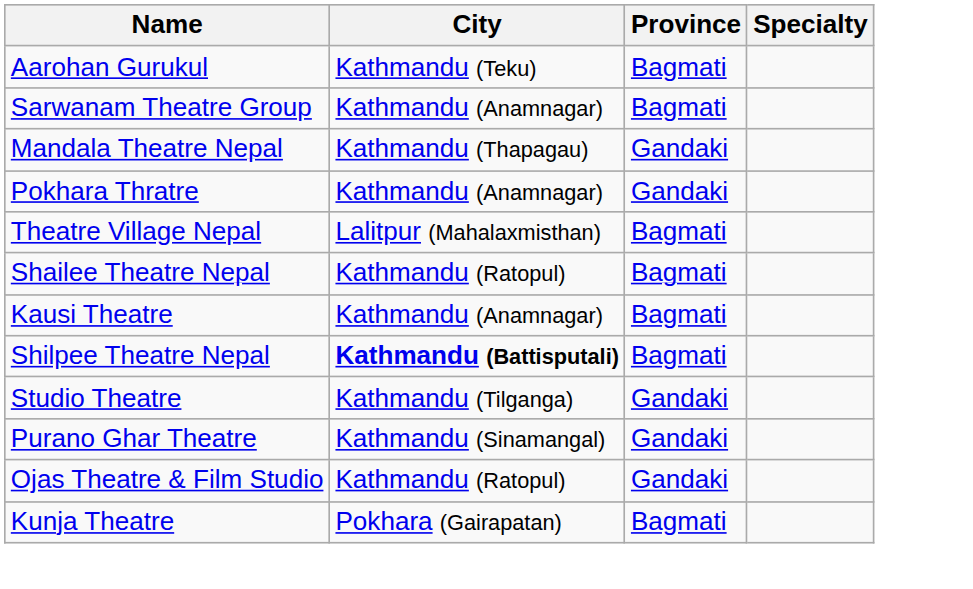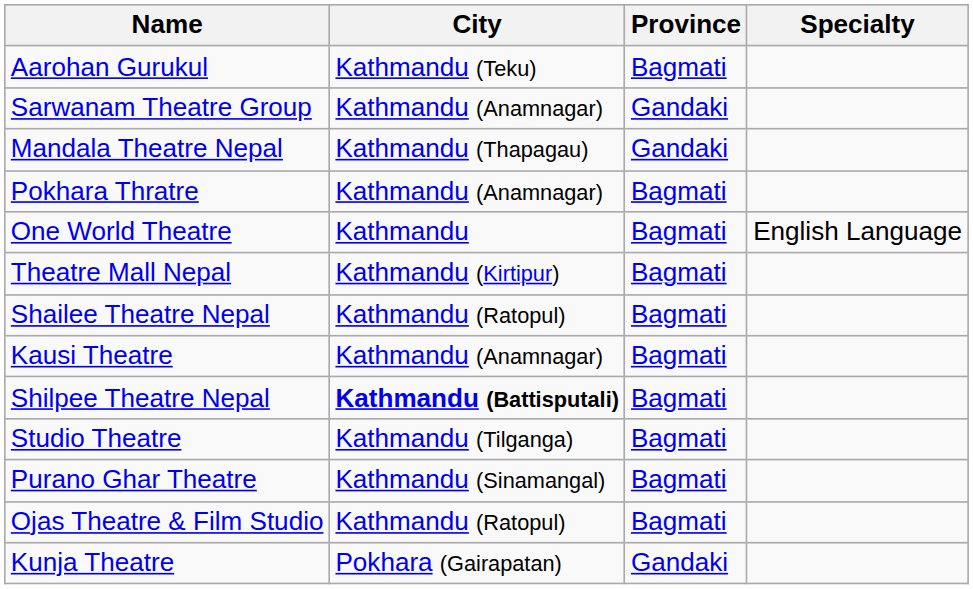 <table class="wikitable sortable">
 <tr>
 <th>Name</th>
 <th>City</th>
 <th>Province</th>
 <th>Specialty</th>
 </tr>
 <tr>
 <td><a href='#'>Aarohan Gurukul</a></td>
 <td><a href='#'>Kathmandu</a> <small>(Teku)</small></td>
 <td><a href='#'>Bagmati</a></td>
 <td></td>
 </tr>
 <tr>
 <td><a href='#'>Sarwanam Theatre Group</a></td>
 <td><a href='#'>Kathmandu</a> <small>(Anamnagar)</small></td>
-<td><a href='#'>Bagmati</a></td>
+<td><a href='#'>Gandaki</a></td>
 <td></td>
 </tr>
 <tr>
 <td><a href='#'>Mandala Theatre Nepal</a></td>
 <td><a href='#'>Kathmandu</a> <small>(Thapagau)</small></td>
 <td><a href='#'>Gandaki</a></td>
 <td></td>
 </tr>
 <tr>
 <td><a href='#'>Pokhara Thratre</a></td>
 <td><a href='#'>Kathmandu</a> <small>(Anamnagar)</small></td>
-<td><a href='#'>Gandaki</a></td>
+<td><a href='#'>Bagmati</a></td>
 <td></td>
 </tr>
 <tr>
-<td><a href='#'>Theatre Village Nepal</a></td>
-<td><a href='#'>Lalitpur</a> <small>(Mahalaxmisthan)</small></td>
+<td><a href='#'>One World Theatre</a></td>
+<td><a href='#'>Kathmandu</a></td>
+<td><a href='#'>Bagmati</a></td>
+<td>English Language</td>
+</tr>
+<tr>
+<td><a href='#'>Theatre Mall Nepal</a></td>
+<td><a href='#'>Kathmandu</a> <small>(<a href='#'>Kirtipur</a>)</small></td>
 <td><a href='#'>Bagmati</a></td>
 <td></td>
 </tr>
 <tr>
 <td><a href='#'>Shailee Theatre Nepal</a></td>
 <td><a href='#'>Kathmandu</a> <small>(Ratopul)</small></td>
 <td><a href='#'>Bagmati</a></td>
 <td></td>
 </tr>
 <tr>
 <td><a href='#'>Kausi Theatre</a></td>
 <td><a href='#'>Kathmandu</a> <small>(Anamnagar)</small></td>
 <td><a href='#'>Bagmati</a></td>
 <td></td>
 </tr>
 <tr>
 <td><a href='#'>Shilpee Theatre Nepal</a></td>
 <td><strong><a href='#'>Kathmandu</a> <small>(Battisputali)</small></strong></td>
 <td><a href='#'>Bagmati</a></td>
 <td></td>
 </tr>
 <tr>
 <td><a href='#'>Studio Theatre</a></td>
 <td><a href='#'>Kathmandu</a> <small>(Tilganga)</small></td>
-<td><a href='#'>Gandaki</a></td>
+<td><a href='#'>Bagmati</a></td>
 <td></td>
 </tr>
 <tr>
 <td><a href='#'>Purano Ghar Theatre</a></td>
 <td><a href='#'>Kathmandu</a> <small>(Sinamangal)</small></td>
-<td><a href='#'>Gandaki</a></td>
+<td><a href='#'>Bagmati</a></td>
 <td></td>
 </tr>
 <tr>
 <td><a href='#'>Ojas Theatre & Film Studio</a></td>
 <td><a href='#'>Kathmandu</a> <small>(Ratopul)</small></td>
-<td><a href='#'>Gandaki</a></td>
+<td><a href='#'>Bagmati</a></td>
 <td></td>
 </tr>
 <tr>
 <td><a href='#'>Kunja Theatre</a></td>
 <td><a href='#'>Pokhara</a>  <small>(Gairapatan)</small></td>
-<td><a href='#'>Bagmati</a></td>
+<td><a href='#'>Gandaki</a></td>
 <td></td>
 </tr>
 </table>
